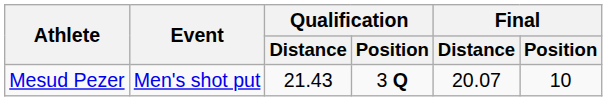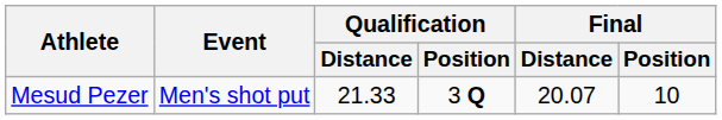 <table class=wikitable style="font-size:90%">
 <tr>
 <th rowspan="2">Athlete</th>
 <th rowspan="2">Event</th>
 <th colspan="2">Qualification</th>
 <th colspan="2">Final</th>
 </tr>
 <tr style="font-size:95%">
 <th>Distance</th>
 <th>Position</th>
 <th>Distance</th>
 <th>Position</th>
 </tr>
 <tr align=center>
 <td align=left><a href='#'>Mesud Pezer</a></td>
 <td align=left><a href='#'>Men's shot put</a></td>
-<td>21.43</td>
+<td>21.33</td>
 <td>3 <strong>Q</strong></td>
 <td>20.07</td>
 <td>10</td>
 </tr>
 </table>
